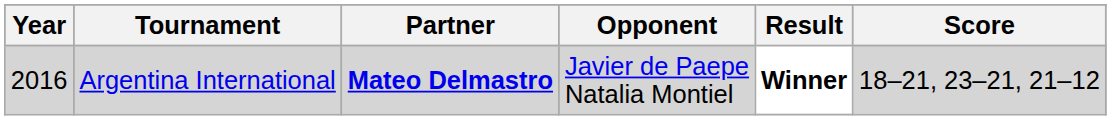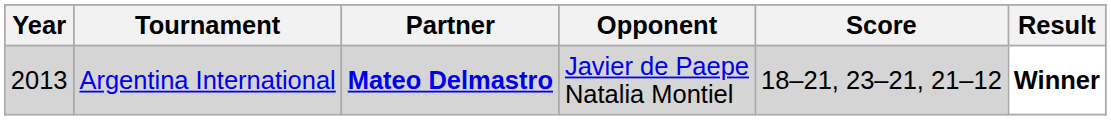 <table class="sortable wikitable" style="font-size: 90%;">
 <tr>
 <th>Year</th>
 <th>Tournament</th>
 <th>Partner</th>
 <th>Opponent</th>
+<th>Score</th>
 <th>Result</th>
-<th>Score</th>
 </tr>
 <tr style="background:#D5D5D5">
-<td align="center">2016</td>
+<td align="center">2013</td>
 <td align="left"><a href='#'>Argentina International</a></td>
 <td align="left"><strong> <a href='#'>Mateo Delmastro</a></strong></td>
 <td align="left"> <a href='#'>Javier de Paepe</a> <br>  Natalia Montiel</td>
+<td align="left">18–21, 23–21, 21–12</td>
 <td style="text-align:left; background:white"> <strong>Winner</strong></td>
-<td align="left">18–21, 23–21, 21–12</td>
 </tr>
 </table>
